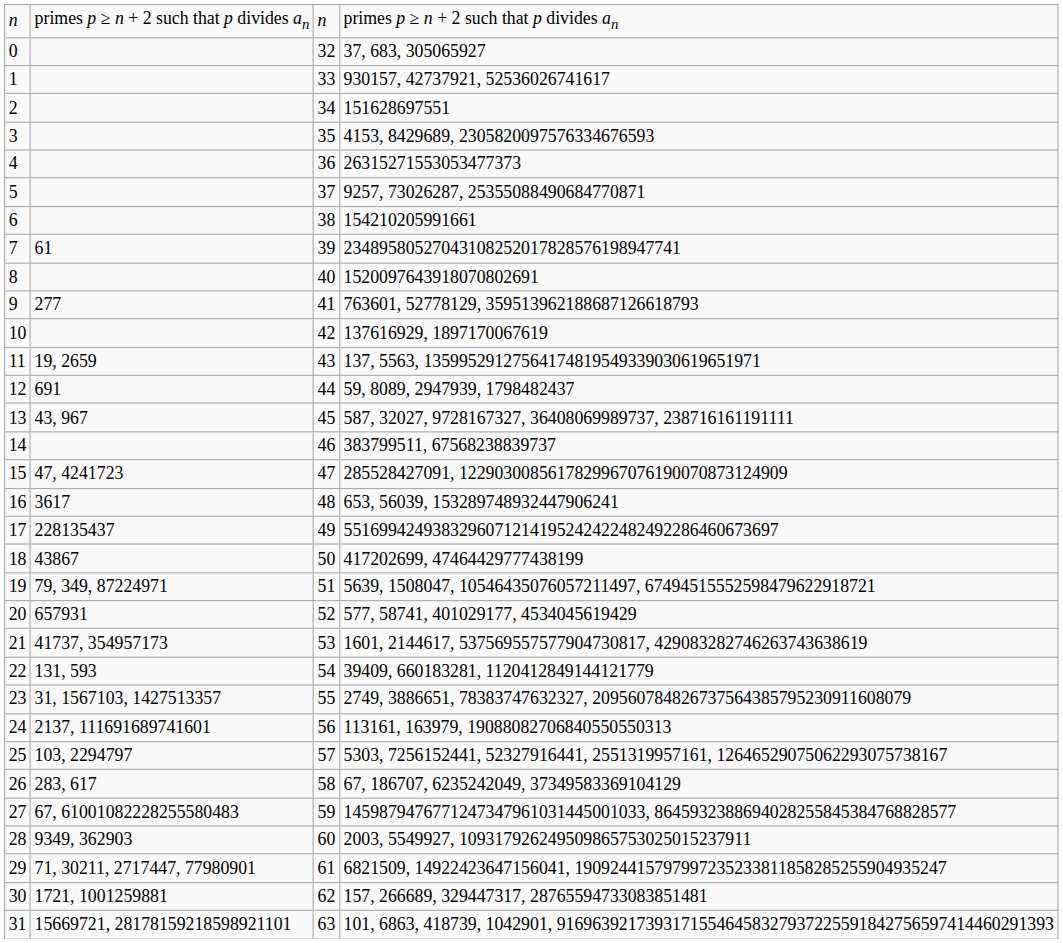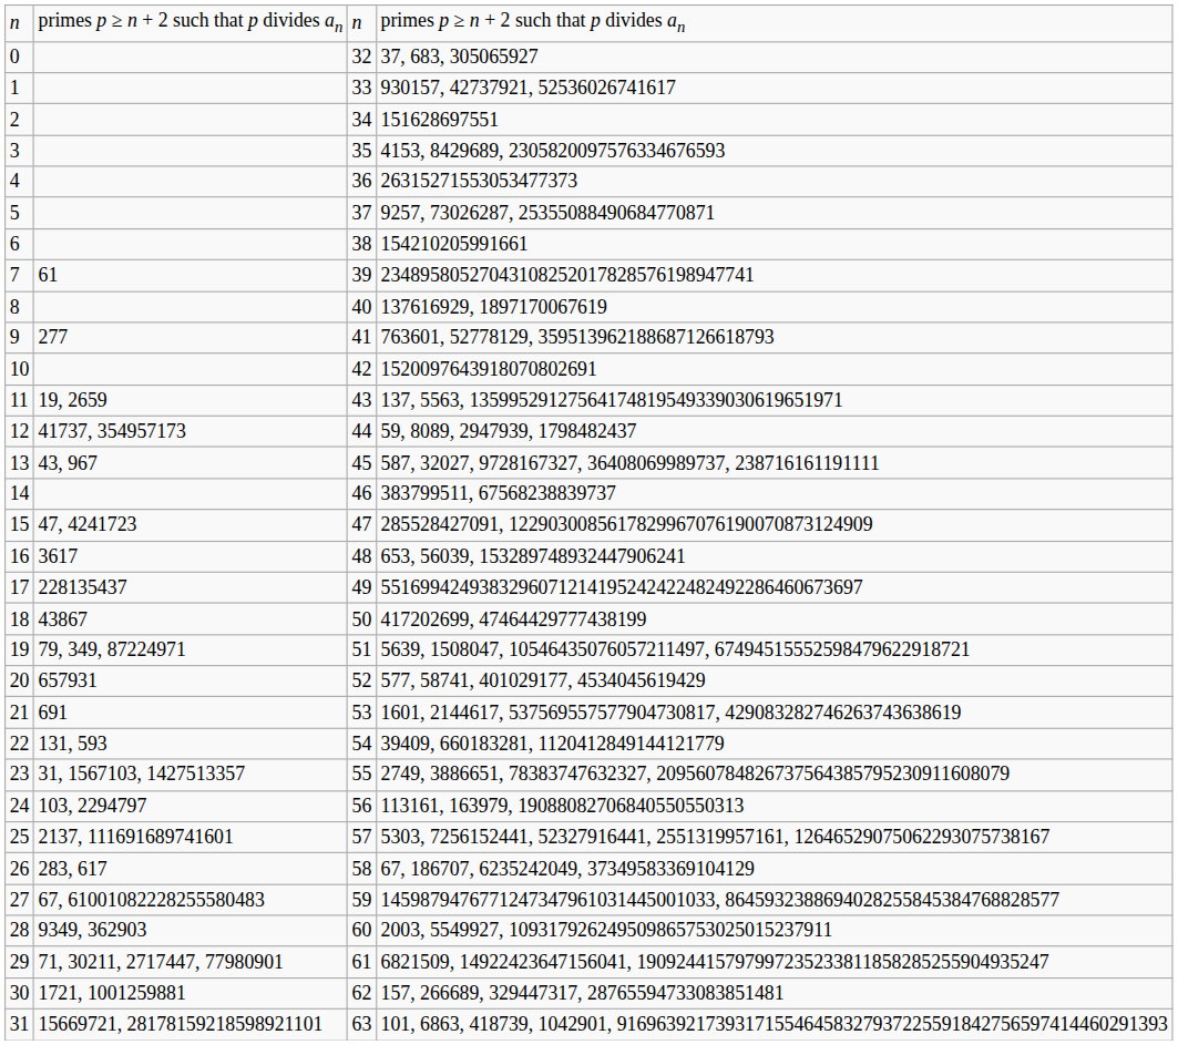 <table class="wikitable">
 <tr>
 <td><em>n</em></td>
 <td>primes <em>p</em> ≥ <em>n</em> + 2 such that <em>p</em> divides <em>a<sub>n</sub></em></td>
 <td><em>n</em></td>
 <td>primes <em>p</em> ≥ <em>n</em> + 2 such that <em>p</em> divides <em>a<sub>n</sub></em></td>
 </tr>
 <tr>
 <td>0</td>
 <td></td>
 <td>32</td>
 <td>37, 683, 305065927</td>
 </tr>
 <tr>
 <td>1</td>
 <td></td>
 <td>33</td>
 <td>930157, 42737921, 52536026741617</td>
 </tr>
 <tr>
 <td>2</td>
 <td></td>
 <td>34</td>
 <td>151628697551</td>
 </tr>
 <tr>
 <td>3</td>
 <td></td>
 <td>35</td>
 <td>4153, 8429689, 2305820097576334676593</td>
 </tr>
 <tr>
 <td>4</td>
 <td></td>
 <td>36</td>
 <td>26315271553053477373</td>
 </tr>
 <tr>
 <td>5</td>
 <td></td>
 <td>37</td>
 <td>9257, 73026287, 25355088490684770871</td>
 </tr>
 <tr>
 <td>6</td>
 <td></td>
 <td>38</td>
 <td>154210205991661</td>
 </tr>
 <tr>
 <td>7</td>
 <td>61</td>
 <td>39</td>
 <td>23489580527043108252017828576198947741</td>
 </tr>
 <tr>
 <td>8</td>
 <td></td>
 <td>40</td>
-<td>1520097643918070802691</td>
+<td>137616929, 1897170067619</td>
 </tr>
 <tr>
 <td>9</td>
 <td>277</td>
 <td>41</td>
 <td>763601, 52778129, 359513962188687126618793</td>
 </tr>
 <tr>
 <td>10</td>
 <td></td>
 <td>42</td>
-<td>137616929, 1897170067619</td>
+<td>1520097643918070802691</td>
 </tr>
 <tr>
 <td>11</td>
 <td>19, 2659</td>
 <td>43</td>
 <td>137, 5563, 13599529127564174819549339030619651971</td>
 </tr>
 <tr>
 <td>12</td>
-<td>691</td>
+<td>41737, 354957173</td>
 <td>44</td>
 <td>59, 8089, 2947939, 1798482437</td>
 </tr>
 <tr>
 <td>13</td>
 <td>43, 967</td>
 <td>45</td>
 <td>587, 32027, 9728167327, 36408069989737, 238716161191111</td>
 </tr>
 <tr>
 <td>14</td>
 <td></td>
 <td>46</td>
 <td>383799511, 67568238839737</td>
 </tr>
 <tr>
 <td>15</td>
 <td>47, 4241723</td>
 <td>47</td>
 <td>285528427091, 1229030085617829967076190070873124909</td>
 </tr>
 <tr>
 <td>16</td>
 <td>3617</td>
 <td>48</td>
 <td>653, 56039, 153289748932447906241</td>
 </tr>
 <tr>
 <td>17</td>
 <td>228135437</td>
 <td>49</td>
 <td>5516994249383296071214195242422482492286460673697</td>
 </tr>
 <tr>
 <td>18</td>
 <td>43867</td>
 <td>50</td>
 <td>417202699, 47464429777438199</td>
 </tr>
 <tr>
 <td>19</td>
 <td>79, 349, 87224971</td>
 <td>51</td>
 <td>5639, 1508047, 10546435076057211497, 67494515552598479622918721</td>
 </tr>
 <tr>
 <td>20</td>
 <td>657931</td>
 <td>52</td>
 <td>577, 58741, 401029177, 4534045619429</td>
 </tr>
 <tr>
 <td>21</td>
-<td>41737, 354957173</td>
+<td>691</td>
 <td>53</td>
 <td>1601, 2144617, 537569557577904730817, 429083282746263743638619</td>
 </tr>
 <tr>
 <td>22</td>
 <td>131, 593</td>
 <td>54</td>
 <td>39409, 660183281, 1120412849144121779</td>
 </tr>
 <tr>
 <td>23</td>
 <td>31, 1567103, 1427513357</td>
 <td>55</td>
 <td>2749, 3886651, 78383747632327, 209560784826737564385795230911608079</td>
 </tr>
 <tr>
 <td>24</td>
-<td>2137, 111691689741601</td>
+<td>103, 2294797</td>
 <td>56</td>
 <td>113161, 163979, 19088082706840550550313</td>
 </tr>
 <tr>
 <td>25</td>
-<td>103, 2294797</td>
+<td>2137, 111691689741601</td>
 <td>57</td>
 <td>5303, 7256152441, 52327916441, 2551319957161, 12646529075062293075738167</td>
 </tr>
 <tr>
 <td>26</td>
 <td>283, 617</td>
 <td>58</td>
 <td>67, 186707, 6235242049, 37349583369104129</td>
 </tr>
 <tr>
 <td>27</td>
 <td>67, 61001082228255580483</td>
 <td>59</td>
 <td>1459879476771247347961031445001033, 8645932388694028255845384768828577</td>
 </tr>
 <tr>
 <td>28</td>
 <td>9349, 362903</td>
 <td>60</td>
 <td>2003, 5549927, 109317926249509865753025015237911</td>
 </tr>
 <tr>
 <td>29</td>
 <td>71, 30211, 2717447, 77980901</td>
 <td>61</td>
 <td>6821509, 14922423647156041, 190924415797997235233811858285255904935247</td>
 </tr>
 <tr>
 <td>30</td>
 <td>1721, 1001259881</td>
 <td>62</td>
 <td>157, 266689, 329447317, 28765594733083851481</td>
 </tr>
 <tr>
 <td>31</td>
 <td>15669721, 28178159218598921101</td>
 <td>63</td>
 <td>101, 6863, 418739, 1042901, 91696392173931715546458327937225591842756597414460291393</td>
 </tr>
 </table>
